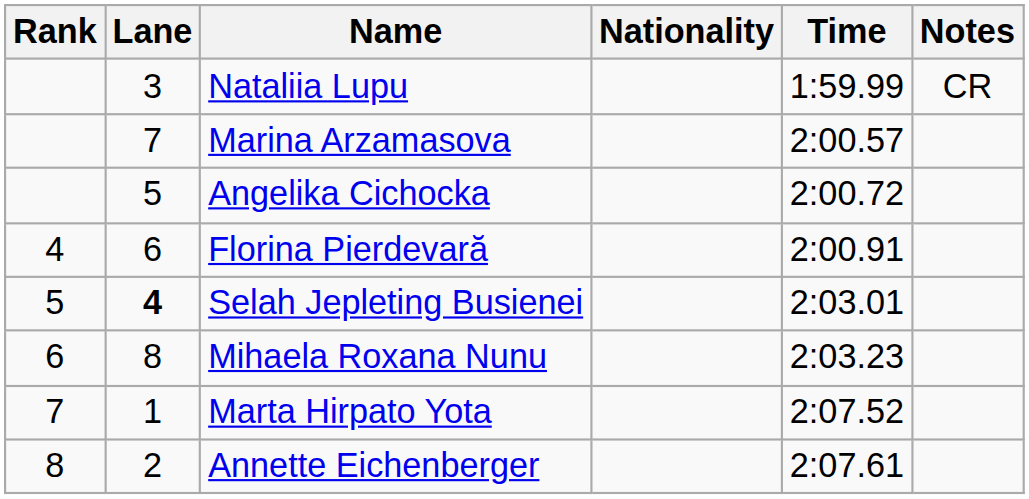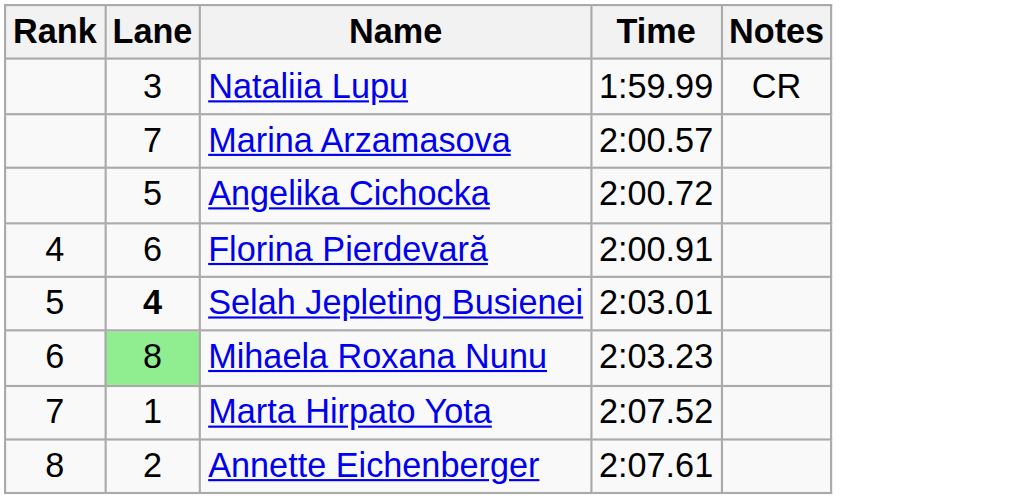 <table class="wikitable sortable" style="text-align:center">
 <tr>
 <th>Rank</th>
 <th>Lane</th>
 <th>Name</th>
-<th>Nationality</th>
 <th>Time</th>
 <th>Notes</th>
 </tr>
 <tr>
 <td></td>
 <td>3</td>
 <td align=left><a href='#'>Nataliia Lupu</a></td>
-<td align=left></td>
 <td>1:59.99</td>
 <td>CR</td>
 </tr>
 <tr>
 <td></td>
 <td>7</td>
 <td align=left><a href='#'>Marina Arzamasova</a></td>
-<td align=left></td>
 <td>2:00.57</td>
 <td></td>
 </tr>
 <tr>
 <td></td>
 <td>5</td>
 <td align=left><a href='#'>Angelika Cichocka</a></td>
-<td align=left></td>
 <td>2:00.72</td>
 <td></td>
 </tr>
 <tr>
 <td>4</td>
 <td>6</td>
 <td align=left><a href='#'>Florina Pierdevară</a></td>
-<td align=left></td>
 <td>2:00.91</td>
 <td></td>
 </tr>
 <tr>
 <td>5</td>
 <td><strong>4</strong></td>
 <td align=left><a href='#'>Selah Jepleting Busienei</a></td>
-<td align=left></td>
 <td>2:03.01</td>
 <td></td>
 </tr>
 <tr>
 <td>6</td>
-<td>8</td>
+<td style="background: lightgreen;">8</td>
 <td align=left><a href='#'>Mihaela Roxana Nunu</a></td>
-<td align=left></td>
 <td>2:03.23</td>
 <td></td>
 </tr>
 <tr>
 <td>7</td>
 <td>1</td>
 <td align=left><a href='#'>Marta Hirpato Yota</a></td>
-<td align=left></td>
 <td>2:07.52</td>
 <td></td>
 </tr>
 <tr>
 <td>8</td>
 <td>2</td>
 <td align=left><a href='#'>Annette Eichenberger</a></td>
-<td align=left></td>
 <td>2:07.61</td>
 <td></td>
 </tr>
 </table>
